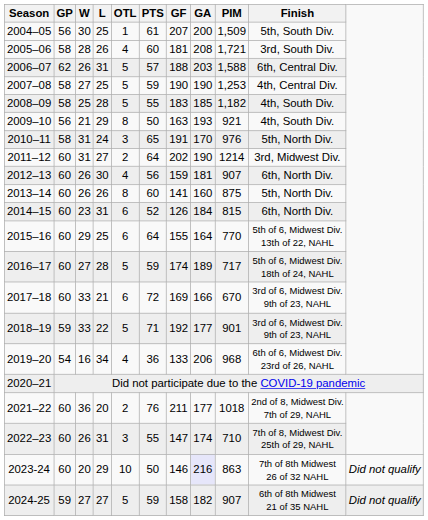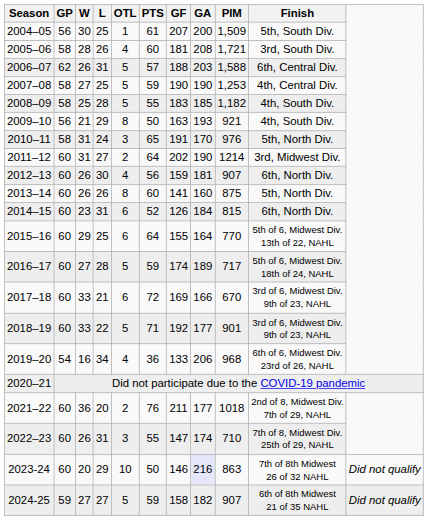 <table class="wikitable" style="text-align:center">
 <tr>
 <th>Season</th>
 <th>GP</th>
 <th>W</th>
 <th>L</th>
 <th>OTL</th>
 <th>PTS</th>
 <th>GF</th>
 <th>GA</th>
 <th>PIM</th>
 <th>Finish</th>
 </tr>
 <tr>
 <td>2004–05</td>
 <td>56</td>
 <td>30</td>
 <td>25</td>
 <td>1</td>
 <td>61</td>
 <td>207</td>
 <td>200</td>
 <td>1,509</td>
 <td>5th, South Div.</td>
 </tr>
 <tr>
 <td>2005–06</td>
 <td>58</td>
 <td>28</td>
 <td>26</td>
 <td>4</td>
 <td>60</td>
 <td>181</td>
 <td>208</td>
 <td>1,721</td>
 <td>3rd, South Div.</td>
 </tr>
 <tr bgcolor="#eeeeee">
 <td>2006–07</td>
 <td>62</td>
 <td>26</td>
 <td>31</td>
 <td>5</td>
 <td>57</td>
 <td>188</td>
 <td>203</td>
 <td>1,588</td>
 <td>6th, Central Div.</td>
 </tr>
 <tr>
 <td>2007–08</td>
 <td>58</td>
 <td>27</td>
 <td>25</td>
 <td>5</td>
 <td>59</td>
 <td>190</td>
 <td>190</td>
 <td>1,253</td>
 <td>4th, Central Div.</td>
 </tr>
 <tr bgcolor="#eeeeee">
 <td>2008–09</td>
 <td>58</td>
 <td>25</td>
 <td>28</td>
 <td>5</td>
 <td>55</td>
 <td>183</td>
 <td>185</td>
 <td>1,182</td>
 <td>4th, South Div.</td>
 </tr>
 <tr>
 <td>2009–10</td>
 <td>56</td>
 <td>21</td>
 <td>29</td>
 <td>8</td>
 <td>50</td>
 <td>163</td>
 <td>193</td>
 <td>921</td>
 <td>4th, South Div.</td>
 </tr>
 <tr bgcolor="#eeeeee">
 <td>2010–11</td>
 <td>58</td>
 <td>31</td>
 <td>24</td>
 <td>3</td>
 <td>65</td>
 <td>191</td>
 <td>170</td>
 <td>976</td>
 <td>5th, North Div.</td>
 </tr>
 <tr>
 <td>2011–12</td>
 <td>60</td>
 <td>31</td>
 <td>27</td>
 <td>2</td>
 <td>64</td>
 <td>202</td>
 <td>190</td>
 <td>1214</td>
 <td>3rd, Midwest Div.</td>
 </tr>
 <tr bgcolor="#eeeeee">
 <td>2012–13</td>
 <td>60</td>
 <td>26</td>
 <td>30</td>
 <td>4</td>
 <td>56</td>
 <td>159</td>
 <td>181</td>
 <td>907</td>
 <td>6th, North Div.</td>
 </tr>
 <tr>
 <td>2013–14</td>
 <td>60</td>
 <td>26</td>
 <td>26</td>
 <td>8</td>
 <td>60</td>
 <td>141</td>
 <td>160</td>
 <td>875</td>
 <td>5th, North Div.</td>
 </tr>
 <tr bgcolor="#eeeeee">
 <td>2014–15</td>
 <td>60</td>
 <td>23</td>
 <td>31</td>
 <td>6</td>
 <td>52</td>
 <td>126</td>
 <td>184</td>
 <td>815</td>
 <td>6th, North Div.</td>
 </tr>
 <tr>
 <td>2015–16</td>
 <td>60</td>
 <td>29</td>
 <td>25</td>
 <td>6</td>
 <td>64</td>
 <td>155</td>
 <td>164</td>
 <td>770</td>
 <td><small>5th of 6, Midwest Div.<br>13th of 22, NAHL</small></td>
 </tr>
 <tr bgcolor="#eeeeee">
 <td>2016–17</td>
 <td>60</td>
 <td>27</td>
 <td>28</td>
 <td>5</td>
 <td>59</td>
 <td>174</td>
 <td>189</td>
 <td>717</td>
 <td><small>5th of 6, Midwest Div.<br>18th of 24, NAHL</small></td>
 </tr>
 <tr>
 <td>2017–18</td>
 <td>60</td>
 <td>33</td>
 <td>21</td>
 <td>6</td>
 <td>72</td>
 <td>169</td>
 <td>166</td>
 <td>670</td>
 <td><small>3rd of 6, Midwest Div.<br>9th of 23, NAHL</small></td>
 </tr>
 <tr bgcolor="#eeeeee">
 <td>2018–19</td>
-<td>59</td>
+<td>60</td>
 <td>33</td>
 <td>22</td>
 <td>5</td>
 <td>71</td>
 <td>192</td>
 <td>177</td>
 <td>901</td>
 <td><small>3rd of 6, Midwest Div.<br>9th of 23, NAHL</small></td>
 </tr>
 <tr>
 <td>2019–20</td>
 <td>54</td>
 <td>16</td>
 <td>34</td>
 <td>4</td>
 <td>36</td>
 <td>133</td>
 <td>206</td>
 <td>968</td>
 <td><small>6th of 6, Midwest Div.<br>23rd of 26, NAHL</small></td>
 </tr>
 <tr bgcolor="#eeeeee">
 <td>2020–21</td>
 <td colspan=10>Did not participate due to the <a href='#'>COVID-19 pandemic</a></td>
 </tr>
 <tr>
 <td>2021–22</td>
 <td>60</td>
 <td>36</td>
 <td>20</td>
 <td>2</td>
 <td>76</td>
 <td>211</td>
 <td>177</td>
 <td>1018</td>
 <td><small>2nd of 8, Midwest Div.<br>7th of 29, NAHL</small></td>
 </tr>
 <tr bgcolor="#eeeeee">
 <td>2022–23</td>
 <td>60</td>
 <td>26</td>
 <td>31</td>
 <td>3</td>
 <td>55</td>
 <td>147</td>
 <td>174</td>
 <td>710</td>
 <td><small>7th of 8, Midwest Div.<br>25th of 29, NAHL</small></td>
 </tr>
 <tr>
 <td>2023-24</td>
 <td>60</td>
 <td>20</td>
 <td>29</td>
 <td>10</td>
 <td>50</td>
 <td>146</td>
 <td style="background: lavender;">216</td>
 <td>863</td>
 <td><small>7th of 8th Midwest<br>26 of 32 NAHL </small></td>
 <td><em>Did not qualify</em></td>
 </tr>
 <tr bgcolor="#eeeeee">
 <td>2024-25</td>
 <td>59</td>
 <td>27</td>
 <td>27</td>
 <td>5</td>
 <td>59</td>
 <td>158</td>
 <td>182</td>
 <td>907</td>
 <td><small>6th of 8th Midwest<br>21 of 35 NAHL </small></td>
 <td><em>Did not qualify</em></td>
 </tr>
 </table>
